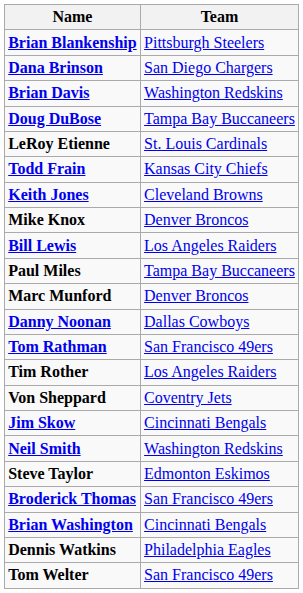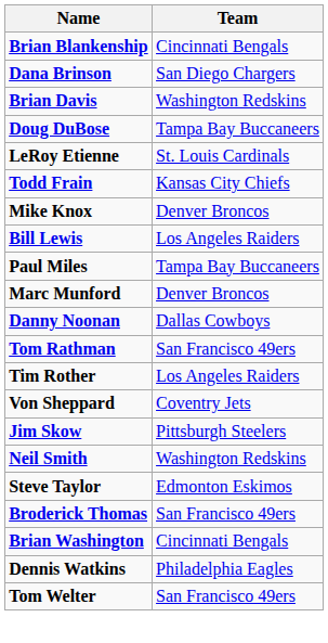 <table class="wikitable">
 <tr>
 <th>Name</th>
 <th>Team</th>
 </tr>
 <tr>
 <td><strong><a href='#'>Brian Blankenship</a></strong></td>
-<td><a href='#'>Pittsburgh Steelers</a></td>
+<td><a href='#'>Cincinnati Bengals</a></td>
 </tr>
 <tr>
 <td><strong><a href='#'>Dana Brinson</a></strong></td>
 <td><a href='#'>San Diego Chargers</a></td>
 </tr>
 <tr>
 <td><strong><a href='#'>Brian Davis</a></strong></td>
 <td><a href='#'>Washington Redskins</a></td>
 </tr>
 <tr>
 <td><strong><a href='#'>Doug DuBose</a></strong></td>
 <td><a href='#'>Tampa Bay Buccaneers</a></td>
 </tr>
 <tr>
 <td><strong>LeRoy Etienne</strong></td>
 <td><a href='#'>St. Louis Cardinals</a></td>
 </tr>
 <tr>
 <td><strong><a href='#'>Todd Frain</a></strong></td>
 <td><a href='#'>Kansas City Chiefs</a></td>
-</tr>
-<tr>
-<td><strong><a href='#'>Keith Jones</a></strong></td>
-<td><a href='#'>Cleveland Browns</a></td>
 </tr>
 <tr>
 <td><strong>Mike Knox</strong></td>
 <td><a href='#'>Denver Broncos</a></td>
 </tr>
 <tr>
 <td><strong><a href='#'>Bill Lewis</a></strong></td>
 <td><a href='#'>Los Angeles Raiders</a></td>
 </tr>
 <tr>
 <td><strong>Paul Miles</strong></td>
 <td><a href='#'>Tampa Bay Buccaneers</a></td>
 </tr>
 <tr>
 <td><strong>Marc Munford</strong></td>
 <td><a href='#'>Denver Broncos</a></td>
 </tr>
 <tr>
 <td><strong><a href='#'>Danny Noonan</a></strong></td>
 <td><a href='#'>Dallas Cowboys</a></td>
 </tr>
 <tr>
 <td><strong><a href='#'>Tom Rathman</a></strong></td>
 <td><a href='#'>San Francisco 49ers</a></td>
 </tr>
 <tr>
 <td><strong>Tim Rother</strong></td>
 <td><a href='#'>Los Angeles Raiders</a></td>
 </tr>
 <tr>
 <td><strong>Von Sheppard</strong></td>
 <td><a href='#'>Coventry Jets</a></td>
 </tr>
 <tr>
 <td><strong><a href='#'>Jim Skow</a></strong></td>
-<td><a href='#'>Cincinnati Bengals</a></td>
+<td><a href='#'>Pittsburgh Steelers</a></td>
 </tr>
 <tr>
 <td><strong><a href='#'>Neil Smith</a></strong></td>
 <td><a href='#'>Washington Redskins</a></td>
 </tr>
 <tr>
 <td><strong>Steve Taylor</strong></td>
 <td><a href='#'>Edmonton Eskimos</a></td>
 </tr>
 <tr>
 <td><strong><a href='#'>Broderick Thomas</a></strong></td>
 <td><a href='#'>San Francisco 49ers</a></td>
 </tr>
 <tr>
 <td><strong><a href='#'>Brian Washington</a></strong></td>
 <td><a href='#'>Cincinnati Bengals</a></td>
 </tr>
 <tr>
 <td><strong>Dennis Watkins</strong></td>
 <td><a href='#'>Philadelphia Eagles</a></td>
 </tr>
 <tr>
 <td><strong>Tom Welter</strong></td>
 <td><a href='#'>San Francisco 49ers</a></td>
 </tr>
 </table>
